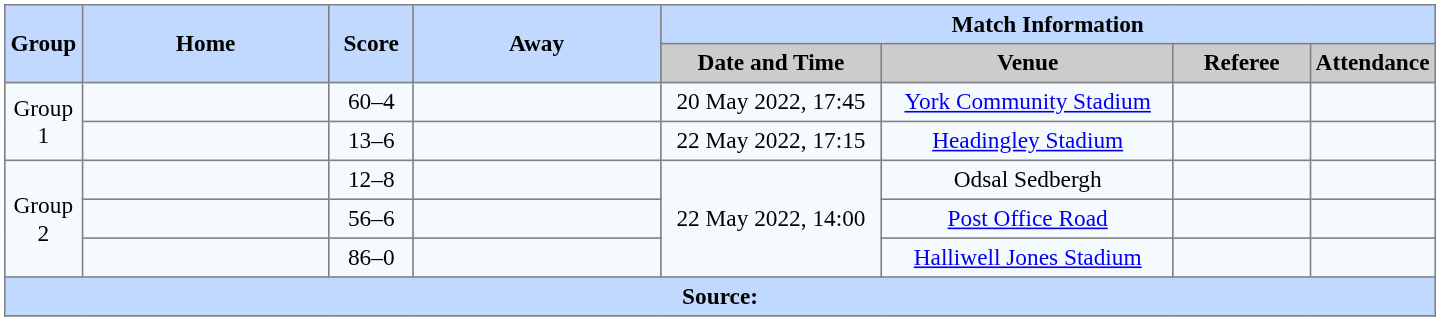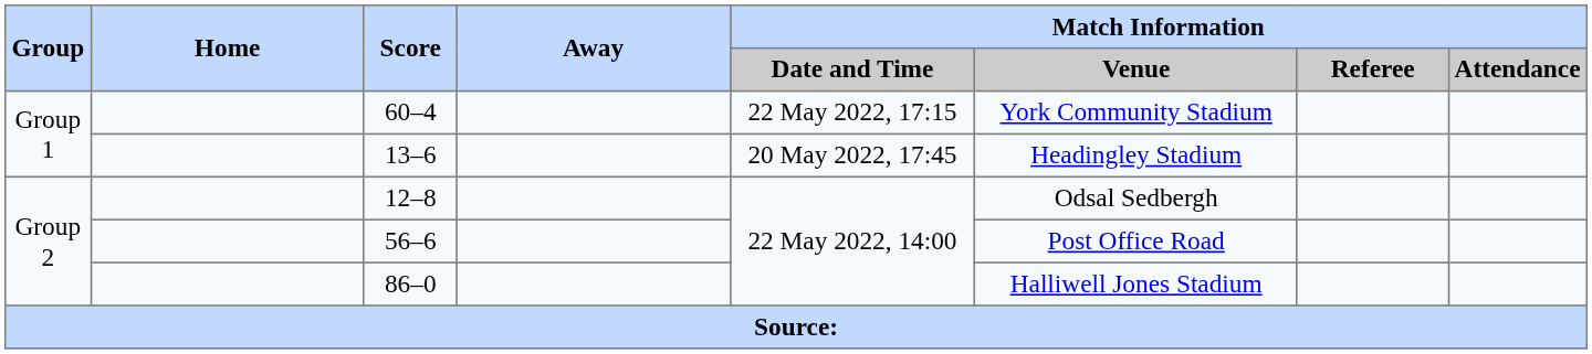 <table border=1 style="border-collapse:collapse; font-size:90%; text-align:center;" cellpadding=3 cellspacing=0 width=100%>
 <tr style="background:#c1d8ff;">
 <th scope="col" rowspan=2 width=5%>Group</th>
 <th scope="col" rowspan=2 width=19%>Home</th>
 <th scope="col" rowspan=2 width=6%>Score</th>
 <th scope="col" rowspan=2 width=19%>Away</th>
 <th colspan=4>Match Information</th>
 </tr>
 <tr style="background:#cccccc;">
 <th scope="col" width=17%>Date and Time</th>
 <th scope="col" width=22%>Venue</th>
 <th scope="col" width=10%>Referee</th>
 <th scope="col" width=7%>Attendance</th>
 </tr>
 <tr style="background:#f5faff;">
 <td rowspan=2>Group 1</td>
 <td></td>
 <td>60–4</td>
 <td></td>
-<td>20 May 2022, 17:45</td>
+<td>22 May 2022, 17:15</td>
 <td><a href='#'>York Community Stadium</a></td>
 <td></td>
 <td></td>
 </tr>
 <tr style="background:#f5faff;">
 <td></td>
 <td>13–6</td>
 <td></td>
-<td>22 May 2022, 17:15</td>
+<td>20 May 2022, 17:45</td>
 <td><a href='#'>Headingley Stadium</a></td>
 <td></td>
 <td></td>
 </tr>
 <tr style="background:#f5faff;">
 <td rowspan=3>Group 2</td>
 <td></td>
 <td>12–8</td>
 <td></td>
 <td Rowspan=3>22 May 2022, 14:00</td>
 <td>Odsal Sedbergh</td>
 <td></td>
 <td></td>
 </tr>
 <tr style="background:#f5faff;">
 <td></td>
 <td>56–6</td>
 <td></td>
 <td><a href='#'>Post Office Road</a></td>
 <td></td>
 <td></td>
 </tr>
 <tr style="background:#f5faff;">
 <td></td>
 <td>86–0</td>
 <td></td>
 <td><a href='#'>Halliwell Jones Stadium</a></td>
 <td></td>
 <td></td>
 </tr>
 <tr style="background:#c1d8ff;">
 <th colspan=8>Source:</th>
 </tr>
 </table>
